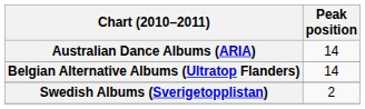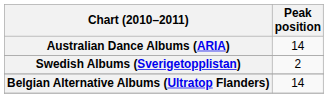 <table class="wikitable sortable plainrowheaders" style="text-align:center;">
 <tr>
 <th scope="col">Chart (2010–2011)</th>
 <th scope="col">Peak<br>position</th>
 </tr>
 <tr>
 <th scope="row">Australian Dance Albums (<a href='#'>ARIA</a>)</th>
 <td>14</td>
 </tr>
 <tr>
 </tr>
 <tr>
+<th scope="row">Swedish Albums (<a href='#'>Sverigetopplistan</a>)</th>
+<td>2</td>
+</tr>
+<tr>
+</tr>
+<tr>
+</tr>
+<tr>
 <th scope="row">Belgian Alternative Albums (<a href='#'>Ultratop</a> Flanders)</th>
 <td>14</td>
 </tr>
 <tr>
 </tr>
 <tr>
 </tr>
 <tr>
-<th scope="row">Swedish Albums (<a href='#'>Sverigetopplistan</a>)</th>
-<td>2</td>
-</tr>
-<tr>
-</tr>
-<tr>
-</tr>
-<tr>
 </tr>
 </table>
